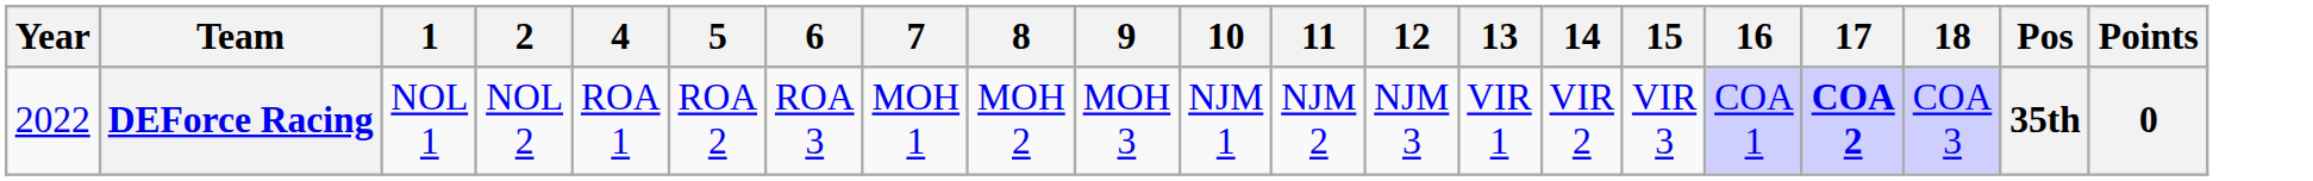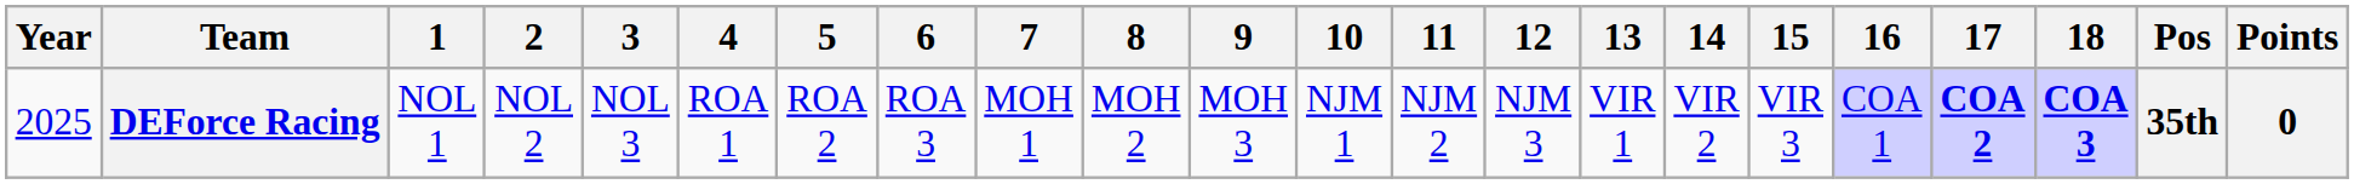 <table class="wikitable" style="text-align:center; font-size:85%">
 <tr>
 <th>Year</th>
 <th>Team</th>
 <th>1</th>
 <th>2</th>
+<th>3</th>
 <th>4</th>
 <th>5</th>
 <th>6</th>
 <th>7</th>
 <th>8</th>
 <th>9</th>
 <th>10</th>
 <th>11</th>
 <th>12</th>
 <th>13</th>
 <th>14</th>
 <th>15</th>
 <th>16</th>
 <th>17</th>
 <th>18</th>
 <th>Pos</th>
 <th>Points</th>
 </tr>
 <tr>
-<td><a href='#'>2022</a></td>
+<td><a href='#'>2025</a></td>
 <th nowrap><a href='#'>DEForce Racing</a></th>
 <td style="background:#;"><a href='#'>NOL<br>1</a><br></td>
 <td style="background:#;"><a href='#'>NOL<br>2</a><br></td>
+<td style="background:#;"><a href='#'>NOL<br>3</a><br></td>
 <td style="background:#;"><a href='#'>ROA<br>1</a><br></td>
 <td style="background:#;"><a href='#'>ROA<br>2</a><br></td>
 <td style="background:#;"><a href='#'>ROA<br>3</a><br></td>
 <td style="background:#;"><a href='#'>MOH<br>1</a><br></td>
 <td style="background:#;"><a href='#'>MOH<br>2</a><br></td>
 <td style="background:#;"><a href='#'>MOH<br>3</a><br></td>
 <td style="background:#;"><a href='#'>NJM<br>1</a><br></td>
 <td style="background:#;"><a href='#'>NJM<br>2</a><br></td>
 <td style="background:#;"><a href='#'>NJM<br>3</a><br></td>
 <td style="background:#;"><a href='#'>VIR<br>1</a><br></td>
 <td style="background:#;"><a href='#'>VIR<br>2</a><br></td>
 <td style="background:#;"><a href='#'>VIR<br>3</a><br></td>
 <td style="background:#CFCFFF;"><a href='#'>COA<br>1</a><br></td>
 <td style="background:#CFCFFF;"><strong><a href='#'>COA<br>2</a><br></strong></td>
-<td style="background:#CFCFFF;"><a href='#'>COA<br>3</a><br></td>
+<td style="background:#CFCFFF;"><strong><a href='#'>COA<br>3</a><br></strong></td>
 <th>35th</th>
 <th>0</th>
 </tr>
 </table>
